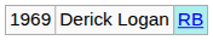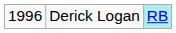 <table class="wikitable" style="text-align:center">
 <tr>
 </tr>
 <tr>
-<td>1969</td>
+<td>1996</td>
 <td>Derick Logan</td>
 <td style="background: paleturquoise;"><a href='#'>RB</a></td>
 </tr>
 </table>
